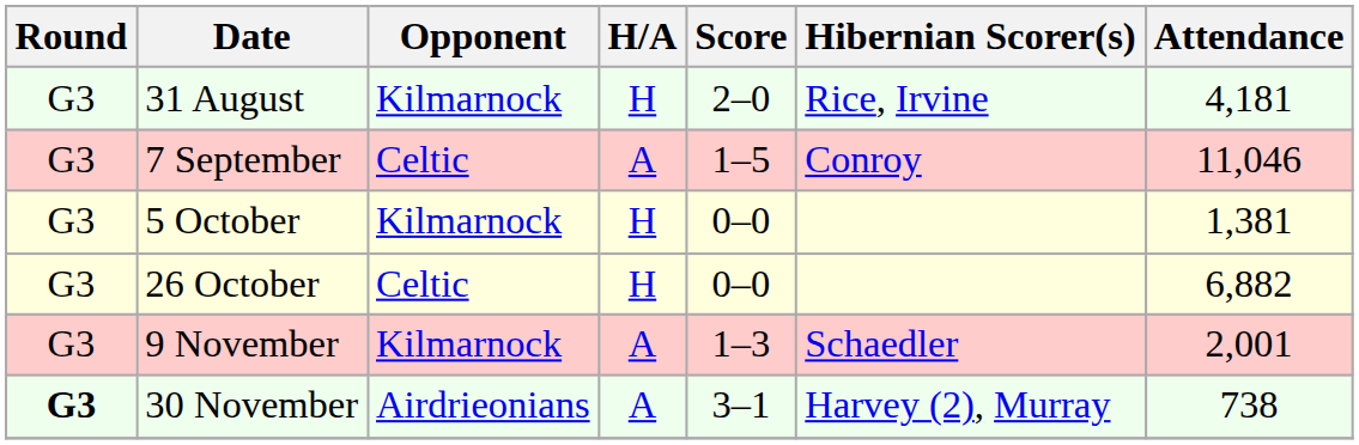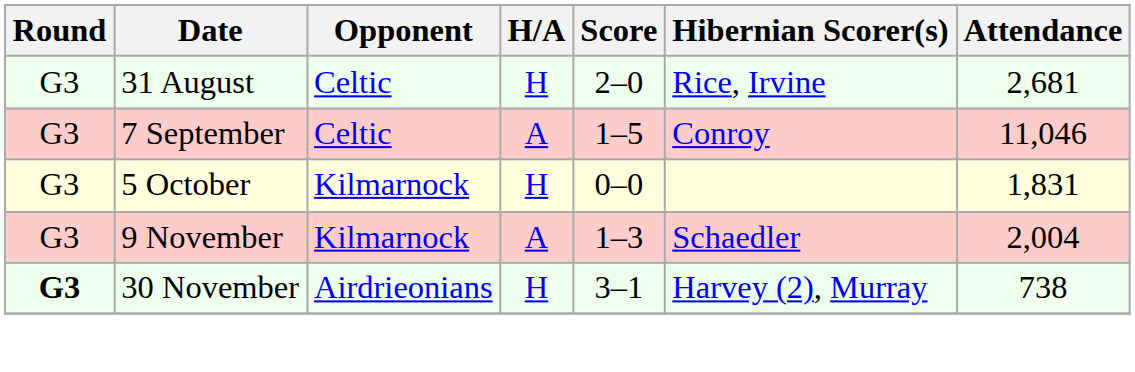 <table class="wikitable" style="text-align:center">
 <tr>
 <th>Round</th>
 <th>Date</th>
 <th>Opponent</th>
 <th>H/A</th>
 <th>Score</th>
 <th>Hibernian Scorer(s)</th>
 <th>Attendance</th>
 </tr>
 <tr bgcolor=#EEFFEE>
 <td>G3</td>
 <td align=left>31 August</td>
-<td align=left><a href='#'>Kilmarnock</a></td>
+<td align=left><a href='#'>Celtic</a></td>
 <td><a href='#'>H</a></td>
 <td>2–0</td>
 <td align=left><a href='#'>Rice</a>, <a href='#'>Irvine</a></td>
-<td>4,181</td>
+<td>2,681</td>
 </tr>
 <tr bgcolor=#FFCCCC>
 <td>G3</td>
 <td align=left>7 September</td>
 <td align=left><a href='#'>Celtic</a></td>
 <td><a href='#'>A</a></td>
 <td>1–5</td>
 <td align=left><a href='#'>Conroy</a></td>
 <td>11,046</td>
 </tr>
 <tr bgcolor=#FFFFDD>
 <td>G3</td>
 <td align=left>5 October</td>
 <td align=left><a href='#'>Kilmarnock</a></td>
 <td><a href='#'>H</a></td>
 <td>0–0</td>
 <td align=left></td>
-<td>1,381</td>
-</tr>
-<tr bgcolor=#FFFFDD>
-<td>G3</td>
-<td align=left>26 October</td>
-<td align=left><a href='#'>Celtic</a></td>
-<td><a href='#'>H</a></td>
-<td>0–0</td>
-<td align=left></td>
-<td>6,882</td>
+<td>1,831</td>
 </tr>
 <tr bgcolor=#FFCCCC>
 <td>G3</td>
 <td align=left>9 November</td>
 <td align=left><a href='#'>Kilmarnock</a></td>
 <td><a href='#'>A</a></td>
 <td>1–3</td>
 <td align=left><a href='#'>Schaedler</a></td>
-<td>2,001</td>
+<td>2,004</td>
 </tr>
 <tr bgcolor=#EEFFEE>
 <td><strong>G3</strong></td>
 <td align=left>30 November</td>
 <td align=left><a href='#'>Airdrieonians</a></td>
-<td><a href='#'>A</a></td>
+<td><a href='#'>H</a></td>
 <td>3–1</td>
 <td align=left><a href='#'>Harvey (2)</a>, <a href='#'>Murray</a></td>
 <td>738</td>
 </tr>
 <tr>
 </tr>
 </table>
